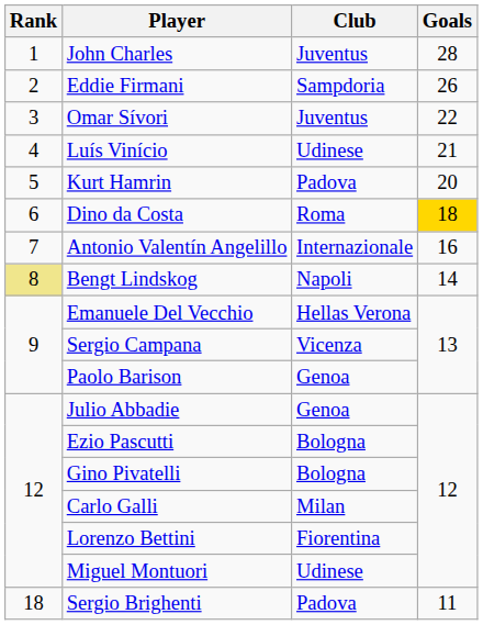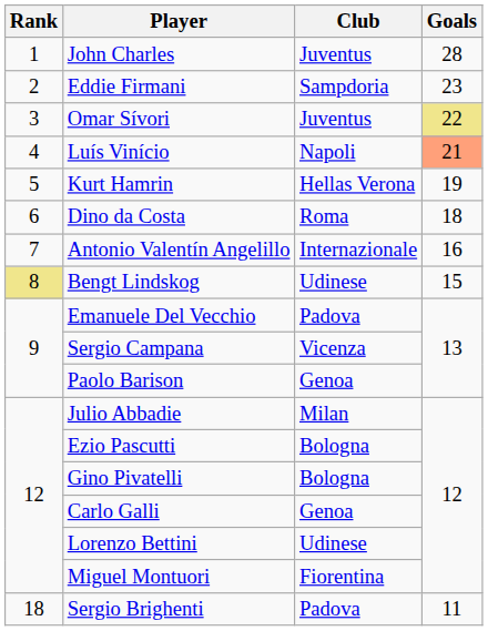 <table class="wikitable" style="text-align:center">
 <tr>
 <th>Rank</th>
 <th>Player</th>
 <th>Club</th>
 <th>Goals</th>
 </tr>
 <tr>
 <td>1</td>
 <td align="left"> <a href='#'>John Charles</a></td>
 <td align="left"><a href='#'>Juventus</a></td>
 <td>28</td>
 </tr>
 <tr>
 <td>2</td>
 <td align="left"> <a href='#'>Eddie Firmani</a></td>
 <td align="left"><a href='#'>Sampdoria</a></td>
-<td>26</td>
+<td>23</td>
 </tr>
 <tr>
 <td>3</td>
 <td align="left">  <a href='#'>Omar Sívori</a></td>
 <td align="left"><a href='#'>Juventus</a></td>
-<td>22</td>
+<td style="background: khaki;">22</td>
 </tr>
 <tr>
 <td>4</td>
 <td align="left"> <a href='#'>Luís Vinício</a></td>
-<td align="left"><a href='#'>Udinese</a></td>
-<td>21</td>
+<td align="left"><a href='#'>Napoli</a></td>
+<td style="background: lightsalmon;">21</td>
 </tr>
 <tr>
 <td>5</td>
 <td align="left"> <a href='#'>Kurt Hamrin</a></td>
-<td align="left"><a href='#'>Padova</a></td>
-<td>20</td>
+<td align="left"><a href='#'>Hellas Verona</a></td>
+<td>19</td>
 </tr>
 <tr>
 <td>6</td>
 <td align="left">  <a href='#'>Dino da Costa</a></td>
 <td align="left"><a href='#'>Roma</a></td>
-<td style="background: gold;">18</td>
+<td>18</td>
 </tr>
 <tr>
 <td>7</td>
 <td align="left">  <a href='#'>Antonio Valentín Angelillo</a></td>
 <td align="left"><a href='#'>Internazionale</a></td>
 <td>16</td>
 </tr>
 <tr>
 <td style="background: khaki;">8</td>
 <td align="left"> <a href='#'>Bengt Lindskog</a></td>
-<td align="left"><a href='#'>Napoli</a></td>
-<td>14</td>
+<td align="left"><a href='#'>Udinese</a></td>
+<td>15</td>
 </tr>
 <tr>
 <td rowspan="3">9</td>
 <td align="left"> <a href='#'>Emanuele Del Vecchio</a></td>
-<td align="left"><a href='#'>Hellas Verona</a></td>
+<td align="left"><a href='#'>Padova</a></td>
 <td rowspan="3">13</td>
 </tr>
 <tr>
 <td align="left"> <a href='#'>Sergio Campana</a></td>
 <td align="left"><a href='#'>Vicenza</a></td>
 </tr>
 <tr>
 <td align="left"> <a href='#'>Paolo Barison</a></td>
 <td align="left"><a href='#'>Genoa</a></td>
 </tr>
 <tr>
 <td rowspan="6">12</td>
 <td align="left"> <a href='#'>Julio Abbadie</a></td>
-<td align="left"><a href='#'>Genoa</a></td>
+<td align="left"><a href='#'>Milan</a></td>
 <td rowspan="6">12</td>
 </tr>
 <tr>
 <td align="left"> <a href='#'>Ezio Pascutti</a></td>
 <td align="left"><a href='#'>Bologna</a></td>
 </tr>
 <tr>
 <td align="left"> <a href='#'>Gino Pivatelli</a></td>
 <td align="left"><a href='#'>Bologna</a></td>
 </tr>
 <tr>
 <td align="left"> <a href='#'>Carlo Galli</a></td>
-<td align="left"><a href='#'>Milan</a></td>
+<td align="left"><a href='#'>Genoa</a></td>
 </tr>
 <tr>
 <td align="left"> <a href='#'>Lorenzo Bettini</a></td>
-<td align="left"><a href='#'>Fiorentina</a></td>
+<td align="left"><a href='#'>Udinese</a></td>
 </tr>
 <tr>
 <td align="left">  <a href='#'>Miguel Montuori</a></td>
-<td align="left"><a href='#'>Udinese</a></td>
+<td align="left"><a href='#'>Fiorentina</a></td>
 </tr>
 <tr>
 <td>18</td>
 <td align="left"> <a href='#'>Sergio Brighenti</a></td>
 <td align="left"><a href='#'>Padova</a></td>
 <td>11</td>
 </tr>
 </table>
